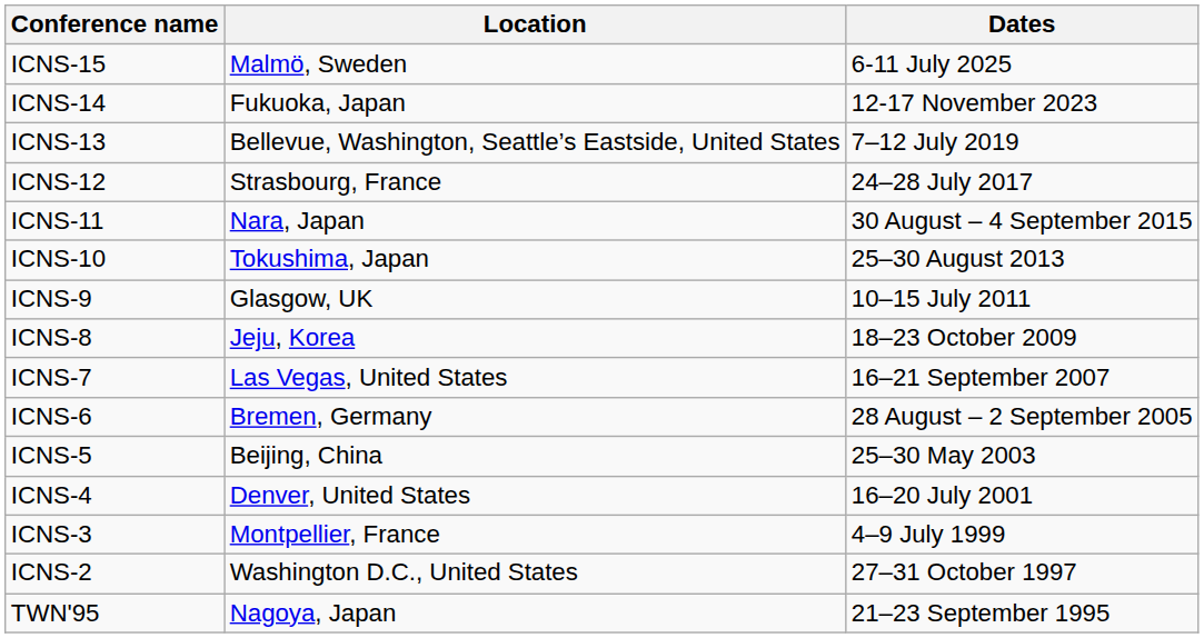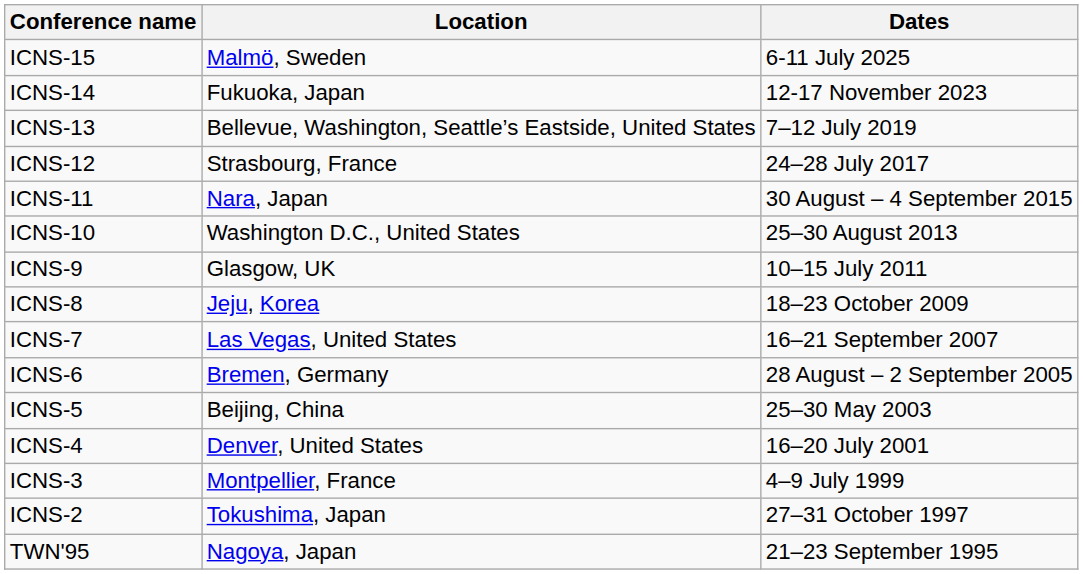 <table class="wikitable">
 <tr>
 <th>Conference name</th>
 <th>Location</th>
 <th>Dates</th>
 </tr>
 <tr>
 <td>ICNS-15</td>
 <td> <a href='#'>Malmö</a>, Sweden</td>
 <td>6-11 July 2025</td>
 </tr>
 <tr>
 <td>ICNS-14</td>
 <td> Fukuoka, Japan</td>
 <td>12-17 November 2023</td>
 </tr>
 <tr>
 <td>ICNS-13</td>
 <td> Bellevue, Washington, Seattle’s Eastside, United States</td>
 <td>7–12 July 2019</td>
 </tr>
 <tr>
 <td>ICNS-12</td>
 <td> Strasbourg, France</td>
 <td>24–28 July 2017</td>
 </tr>
 <tr>
 <td>ICNS-11</td>
 <td> <a href='#'>Nara</a>, Japan</td>
 <td>30 August – 4 September 2015</td>
 </tr>
 <tr>
 <td>ICNS-10</td>
-<td> <a href='#'>Tokushima</a>, Japan</td>
+<td> Washington D.C., United States</td>
 <td>25–30 August 2013</td>
 </tr>
 <tr>
 <td>ICNS-9</td>
 <td> Glasgow, UK</td>
 <td>10–15 July 2011</td>
 </tr>
 <tr>
 <td>ICNS-8</td>
 <td> <a href='#'>Jeju</a>, <a href='#'>Korea</a></td>
 <td>18–23 October 2009</td>
 </tr>
 <tr>
 <td>ICNS-7</td>
 <td> <a href='#'>Las Vegas</a>, United States</td>
 <td>16–21 September 2007</td>
 </tr>
 <tr>
 <td>ICNS-6</td>
 <td> <a href='#'>Bremen</a>, Germany</td>
 <td>28 August – 2 September 2005</td>
 </tr>
 <tr>
 <td>ICNS-5</td>
 <td> Beijing, China</td>
 <td>25–30 May 2003</td>
 </tr>
 <tr>
 <td>ICNS-4</td>
 <td> <a href='#'>Denver</a>, United States</td>
 <td>16–20 July 2001</td>
 </tr>
 <tr>
 <td>ICNS-3</td>
 <td> <a href='#'>Montpellier</a>, France</td>
 <td>4–9 July 1999</td>
 </tr>
 <tr>
 <td>ICNS-2</td>
-<td> Washington D.C., United States</td>
+<td> <a href='#'>Tokushima</a>, Japan</td>
 <td>27–31 October 1997</td>
 </tr>
 <tr>
 <td>TWN'95</td>
 <td> <a href='#'>Nagoya</a>, Japan</td>
 <td>21–23 September 1995</td>
 </tr>
 </table>
